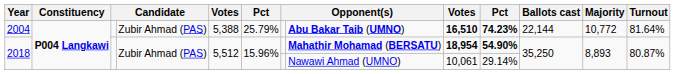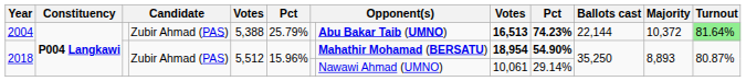 <table class="wikitable" style="margin:0.5em ; font-size:95%">
 <tr>
 <th>Year</th>
 <th>Constituency</th>
 <th colspan=2>Candidate</th>
 <th>Votes</th>
 <th>Pct</th>
 <th colspan=2>Opponent(s)</th>
 <th>Votes</th>
 <th>Pct</th>
 <th>Ballots cast</th>
 <th>Majority</th>
 <th>Turnout</th>
 </tr>
 <tr>
 <td><a href='#'>2004</a></td>
 <td rowspan=3><strong>P004 <a href='#'>Langkawi</a></strong></td>
 <td></td>
 <td>Zubir Ahmad (<a href='#'>PAS</a>)</td>
 <td align=right>5,388</td>
 <td>25.79%</td>
 <td></td>
 <td><strong><a href='#'>Abu Bakar Taib</a></strong> (<a href='#'><strong>UMNO</strong></a>)</td>
-<td align=right><strong>16,510</strong></td>
+<td align=right><strong>16,513</strong></td>
 <td><strong>74.23%</strong></td>
 <td>22,144</td>
-<td>10,772</td>
-<td>81.64%</td>
+<td>10,372</td>
+<td style="background: lightgreen;">81.64%</td>
 </tr>
 <tr>
 <td rowspan=2><a href='#'>2018</a></td>
 <td rowspan=2 ></td>
 <td rowspan=2>Zubir Ahmad (<a href='#'>PAS</a>)</td>
 <td rowspan=2 align=right>5,512</td>
 <td rowspan=2>15.96%</td>
 <td></td>
 <td><strong><a href='#'>Mahathir Mohamad</a></strong> (<a href='#'><strong>BERSATU</strong></a>)</td>
 <td align=right><strong>18,954</strong></td>
 <td><strong>54.90%</strong></td>
 <td rowspan=2>35,250</td>
 <td rowspan=2>8,893</td>
 <td rowspan=2>80.87%</td>
 </tr>
 <tr>
 <td></td>
 <td><a href='#'>Nawawi Ahmad</a> (<a href='#'>UMNO</a>)</td>
 <td align=right>10,061</td>
 <td>29.14%</td>
 </tr>
 </table>
